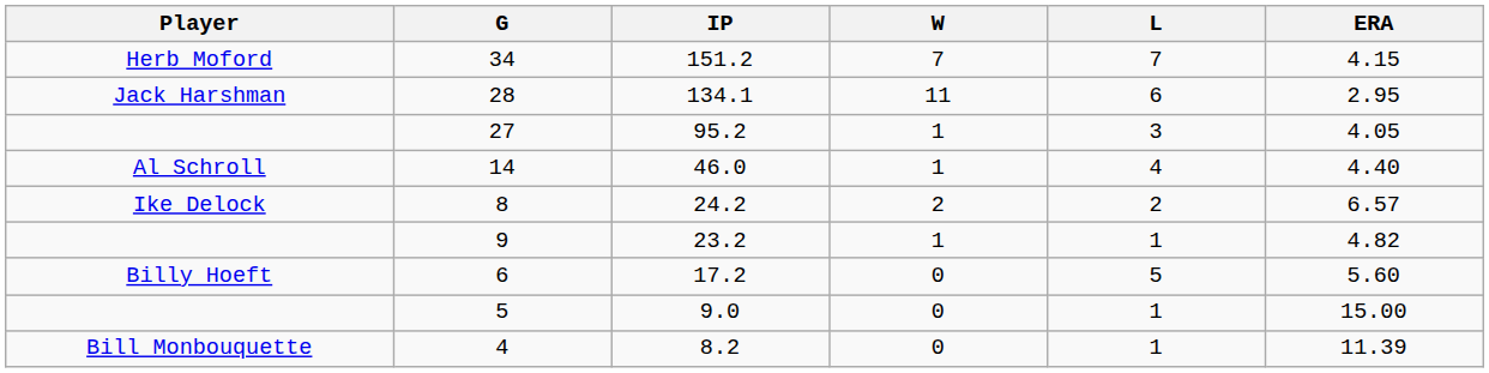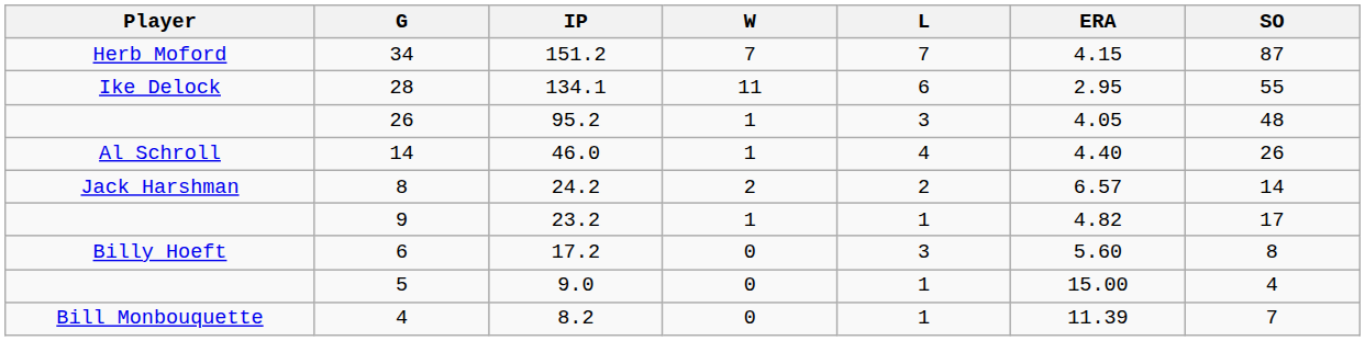 <table class="wikitable sortable">
 <tr>
 <th bgcolor="#DDDDFF" width="16%">Player</th>
 <th bgcolor="#DDDDFF" width="9%">G</th>
 <th bgcolor="#DDDDFF" width="9%">IP</th>
 <th bgcolor="#DDDDFF" width="9%">W</th>
 <th bgcolor="#DDDDFF" width="9%">L</th>
 <th bgcolor="#DDDDFF" width="9%">ERA</th>
+<th bgcolor="#DDDDFF" width="9%">SO</th>
 </tr>
 <tr align="center">
 <td><a href='#'>Herb Moford</a></td>
 <td>34</td>
 <td>151.2</td>
 <td>7</td>
 <td>7</td>
 <td>4.15</td>
+<td>87</td>
 </tr>
 <tr align=center>
-<td><a href='#'>Jack Harshman</a></td>
+<td><a href='#'>Ike Delock</a></td>
 <td>28</td>
 <td>134.1</td>
 <td>11</td>
 <td>6</td>
 <td>2.95</td>
+<td>55</td>
 </tr>
 <tr align=center>
 <td></td>
-<td>27</td>
+<td>26</td>
 <td>95.2</td>
 <td>1</td>
 <td>3</td>
 <td>4.05</td>
+<td>48</td>
 </tr>
 <tr align="center">
 <td><a href='#'>Al Schroll</a></td>
 <td>14</td>
 <td>46.0</td>
 <td>1</td>
 <td>4</td>
 <td>4.40</td>
+<td>26</td>
 </tr>
 <tr align=center>
-<td><a href='#'>Ike Delock</a></td>
+<td><a href='#'>Jack Harshman</a></td>
 <td>8</td>
 <td>24.2</td>
 <td>2</td>
 <td>2</td>
 <td>6.57</td>
+<td>14</td>
 </tr>
 <tr align=center>
 <td></td>
 <td>9</td>
 <td>23.2</td>
 <td>1</td>
 <td>1</td>
 <td>4.82</td>
+<td>17</td>
 </tr>
 <tr align="center">
 <td><a href='#'>Billy Hoeft</a></td>
 <td>6</td>
 <td>17.2</td>
 <td>0</td>
-<td>5</td>
+<td>3</td>
 <td>5.60</td>
+<td>8</td>
 </tr>
 <tr align=center>
 <td></td>
 <td>5</td>
 <td>9.0</td>
 <td>0</td>
 <td>1</td>
 <td>15.00</td>
+<td>4</td>
 </tr>
 <tr align="center">
 <td><a href='#'>Bill Monbouquette</a></td>
 <td>4</td>
 <td>8.2</td>
 <td>0</td>
 <td>1</td>
 <td>11.39</td>
+<td>7</td>
 </tr>
 </table>
